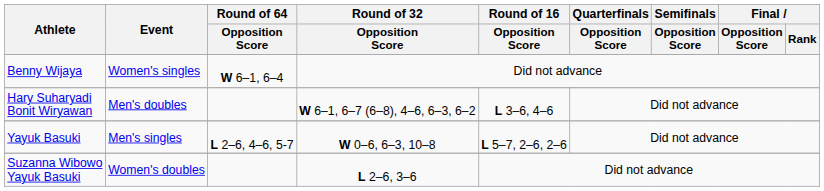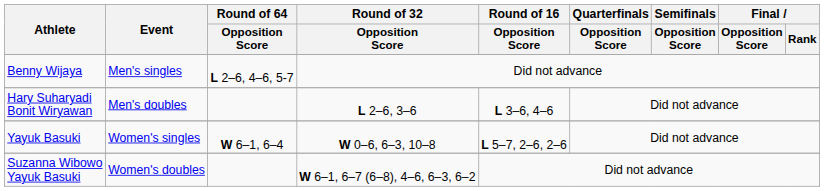 <table class=wikitable style="font-size:90%">
 <tr>
 <th rowspan="2">Athlete</th>
 <th rowspan="2">Event</th>
 <th>Round of 64</th>
 <th>Round of 32</th>
 <th>Round of 16</th>
 <th>Quarterfinals</th>
 <th>Semifinals</th>
 <th colspan=2>Final / </th>
 </tr>
 <tr style="font-size:95%">
 <th>Opposition<br>Score</th>
 <th>Opposition<br>Score</th>
 <th>Opposition<br>Score</th>
 <th>Opposition<br>Score</th>
 <th>Opposition<br>Score</th>
 <th>Opposition<br>Score</th>
 <th>Rank</th>
 </tr>
 <tr>
 </tr>
 <tr align=center>
 <td align=left><a href='#'>Benny Wijaya</a></td>
-<td align=left><a href='#'>Women's singles</a></td>
-<td><br><strong>W</strong> 6–1, 6–4</td>
+<td align=left><a href='#'>Men's singles</a></td>
+<td><br><strong>L</strong> 2–6, 4–6, 5-7</td>
 <td colspan=6>Did not advance</td>
 </tr>
 <tr>
 </tr>
 <tr align=center>
 <td align=left><a href='#'>Hary Suharyadi</a> <br> <a href='#'>Bonit Wiryawan</a></td>
 <td align=left><a href='#'>Men's doubles</a></td>
 <td></td>
-<td><br><strong>W</strong> 6–1, 6–7 (6–8), 4–6, 6–3, 6–2</td>
+<td><br><strong>L</strong> 2–6, 3–6</td>
 <td><br><strong>L</strong> 3–6, 4–6</td>
 <td colspan=4>Did not advance</td>
 </tr>
 <tr>
 </tr>
 <tr align=center>
 <td align=left><a href='#'>Yayuk Basuki</a></td>
-<td align=left><a href='#'>Men's singles</a></td>
-<td><br><strong>L</strong> 2–6, 4–6, 5-7</td>
+<td align=left><a href='#'>Women's singles</a></td>
+<td><br><strong>W</strong> 6–1, 6–4</td>
 <td><br><strong>W</strong> 0–6, 6–3, 10–8</td>
 <td><br><strong>L</strong> 5–7, 2–6, 2–6</td>
 <td colspan=4>Did not advance</td>
 </tr>
 <tr>
 </tr>
 <tr align=center>
 <td align=left><a href='#'>Suzanna Wibowo</a> <br> <a href='#'>Yayuk Basuki</a></td>
 <td align=left><a href='#'>Women's doubles</a></td>
 <td></td>
-<td><br><strong>L</strong> 2–6, 3–6</td>
+<td><br><strong>W</strong> 6–1, 6–7 (6–8), 4–6, 6–3, 6–2</td>
 <td colspan=5>Did not advance</td>
 </tr>
 </table>
